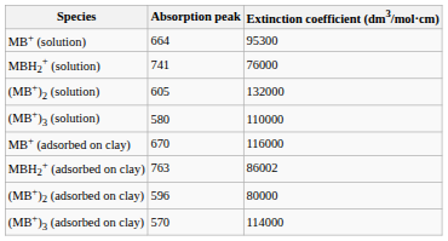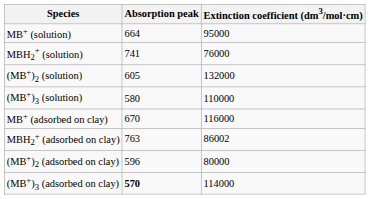 <table class="wikitable">
 <tr>
 <th>Species</th>
 <th>Absorption peak</th>
 <th>Extinction coefficient (dm<sup>3</sup>/mol·cm)</th>
 </tr>
 <tr>
 <td>MB<sup>+</sup> (solution)</td>
 <td>664</td>
-<td>95300</td>
+<td>95000</td>
 </tr>
 <tr>
 <td>MBH<sub>2</sub><sup>+</sup> (solution)</td>
 <td>741</td>
 <td>76000</td>
 </tr>
 <tr>
 <td>(MB<sup>+</sup>)<sub>2</sub> (solution)</td>
 <td>605</td>
 <td>132000</td>
 </tr>
 <tr>
 <td>(MB<sup>+</sup>)<sub>3</sub> (solution)</td>
 <td>580</td>
 <td>110000</td>
 </tr>
 <tr>
 <td>MB<sup>+</sup> (adsorbed on clay)</td>
 <td>670</td>
 <td>116000</td>
 </tr>
 <tr>
 <td>MBH<sub>2</sub><sup>+</sup> (adsorbed on clay)</td>
 <td>763</td>
 <td>86002</td>
 </tr>
 <tr>
 <td>(MB<sup>+</sup>)<sub>2</sub> (adsorbed on clay)</td>
 <td>596</td>
 <td>80000</td>
 </tr>
 <tr>
 <td>(MB<sup>+</sup>)<sub>3</sub> (adsorbed on clay)</td>
-<td>570</td>
+<td><strong>570</strong></td>
 <td>114000</td>
 </tr>
 </table>
